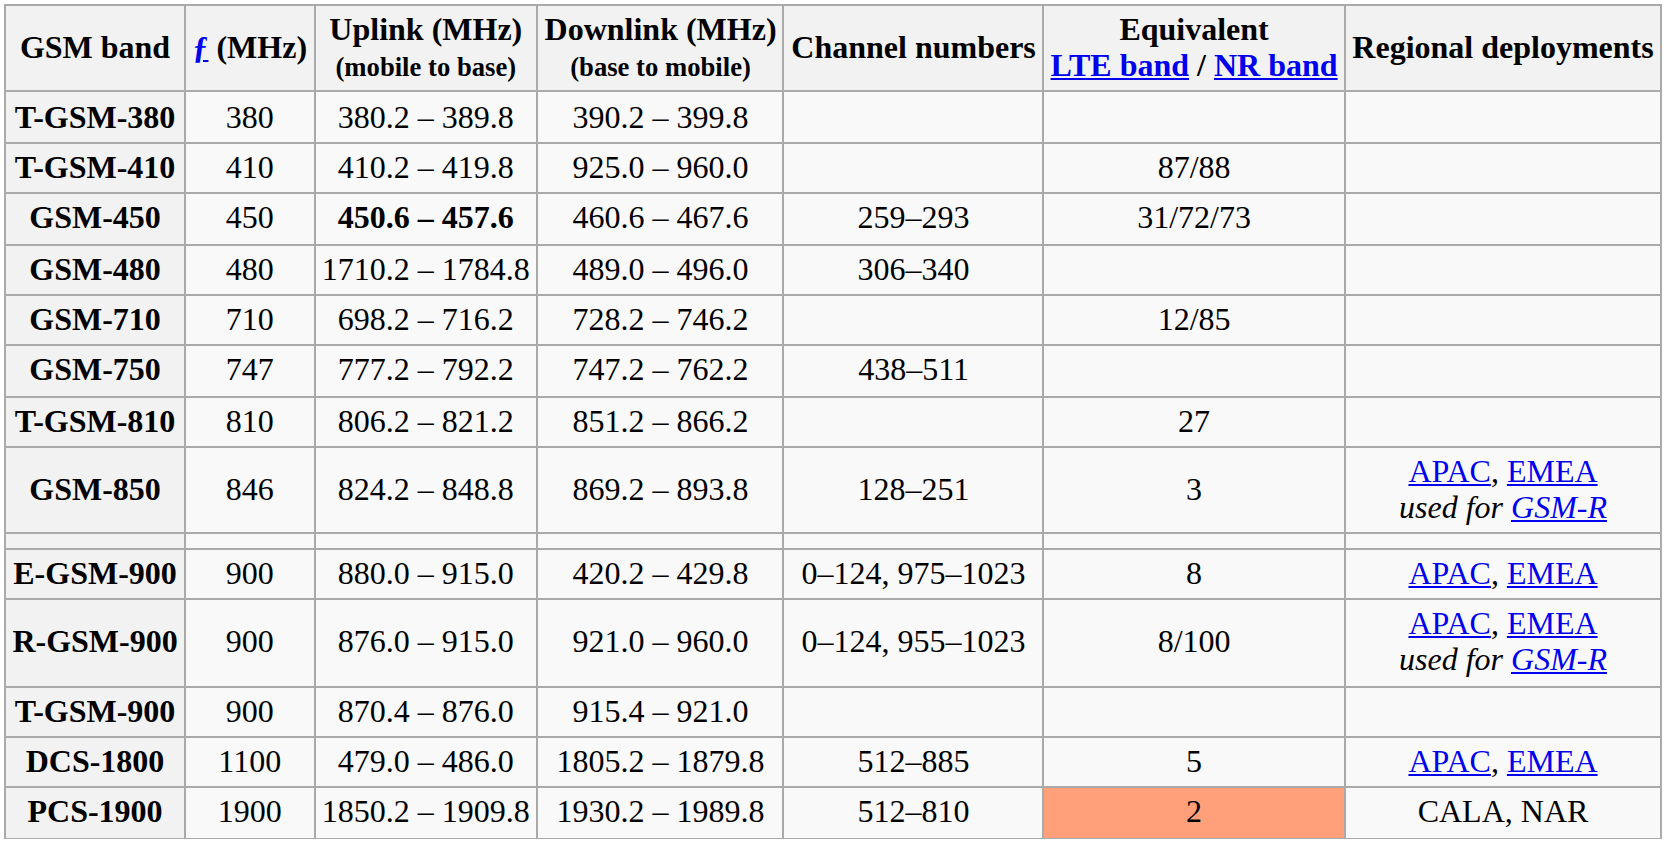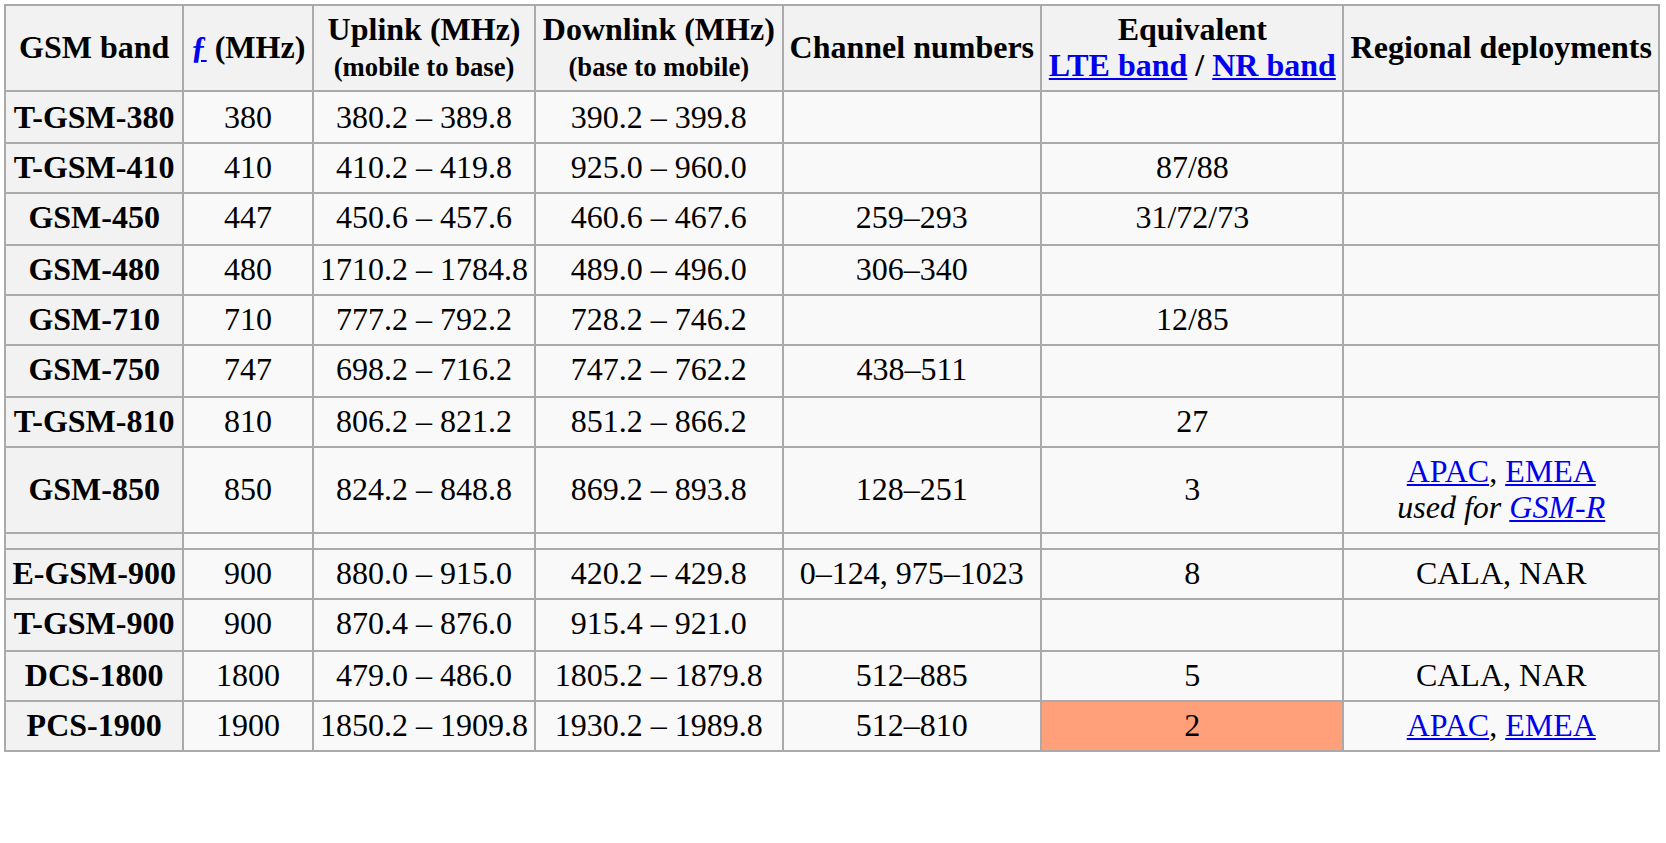 <table class="wikitable sortable" style="text-align:center">
 <tr>
 <th scope="col">GSM band</th>
 <th scope="col"><a href='#'>ƒ</a> (MHz)</th>
 <th scope="col">Uplink (MHz)<br><small>(mobile to base)</small></th>
 <th scope="col">Downlink (MHz)<br><small>(base to mobile)</small></th>
 <th scope="col">Channel numbers</th>
 <th scope="col">Equivalent<br><a href='#'>LTE band</a> / <a href='#'>NR band</a></th>
 <th scope="col">Regional deployments</th>
 </tr>
 <tr>
 <th>T-GSM-380</th>
 <td>380</td>
 <td>380.2 – 389.8</td>
 <td>390.2 – 399.8</td>
 <td></td>
 <td></td>
 <td></td>
 </tr>
 <tr>
 <th>T-GSM-410</th>
 <td>410</td>
 <td>410.2 – 419.8</td>
 <td>925.0 – 960.0</td>
 <td></td>
 <td>87/88</td>
 <td></td>
 </tr>
 <tr>
 <th>GSM-450</th>
-<td>450</td>
-<td><strong>450.6 – 457.6</strong></td>
+<td>447</td>
+<td>450.6 – 457.6</td>
 <td>460.6 – 467.6</td>
 <td>259–293</td>
 <td>31/72/73</td>
 <td></td>
 </tr>
 <tr>
 <th>GSM-480</th>
 <td>480</td>
 <td>1710.2 – 1784.8</td>
 <td>489.0 – 496.0</td>
 <td>306–340</td>
 <td></td>
 <td></td>
 </tr>
 <tr>
 <th>GSM-710</th>
 <td>710</td>
-<td>698.2 – 716.2</td>
+<td>777.2 – 792.2</td>
 <td>728.2 – 746.2</td>
 <td></td>
 <td>12/85</td>
 <td></td>
 </tr>
 <tr>
 <th>GSM-750</th>
 <td>747</td>
-<td>777.2 – 792.2</td>
+<td>698.2 – 716.2</td>
 <td>747.2 – 762.2</td>
 <td>438–511</td>
 <td></td>
 <td></td>
 </tr>
 <tr>
 <th>T-GSM-810</th>
 <td>810</td>
 <td>806.2 – 821.2</td>
 <td>851.2 – 866.2</td>
 <td></td>
 <td>27</td>
 <td></td>
 </tr>
 <tr>
 <th>GSM-850</th>
-<td>846</td>
+<td>850</td>
 <td>824.2 – 848.8</td>
 <td>869.2 – 893.8</td>
 <td>128–251</td>
 <td>3</td>
 <td><a href='#'>APAC</a>, <a href='#'>EMEA</a><br><em>used for <a href='#'>GSM-R</a></em></td>
 </tr>
 <tr>
 <th></th>
 <td></td>
 <td></td>
 <td></td>
 <td></td>
 <td></td>
 <td></td>
 </tr>
 <tr>
 <th>E-GSM-900</th>
 <td>900</td>
 <td>880.0 – 915.0</td>
 <td>420.2 – 429.8</td>
 <td>0–124, 975–1023</td>
 <td>8</td>
-<td><a href='#'>APAC</a>, <a href='#'>EMEA</a></td>
-</tr>
-<tr>
-<th>R-GSM-900</th>
-<td>900</td>
-<td>876.0 – 915.0</td>
-<td>921.0 – 960.0</td>
-<td>0–124, 955–1023</td>
-<td>8/100</td>
-<td><a href='#'>APAC</a>, <a href='#'>EMEA</a><br><em>used for <a href='#'>GSM-R</a></em></td>
+<td>CALA, NAR</td>
 </tr>
 <tr>
 <th>T-GSM-900</th>
 <td>900</td>
 <td>870.4 – 876.0</td>
 <td>915.4 – 921.0</td>
 <td></td>
 <td></td>
 <td></td>
 </tr>
 <tr>
 <th>DCS-1800</th>
-<td>1100</td>
+<td>1800</td>
 <td>479.0 – 486.0</td>
 <td>1805.2 – 1879.8</td>
 <td>512–885</td>
 <td>5</td>
-<td><a href='#'>APAC</a>, <a href='#'>EMEA</a></td>
+<td>CALA, NAR</td>
 </tr>
 <tr>
 <th>PCS-1900</th>
 <td>1900</td>
 <td>1850.2 – 1909.8</td>
 <td>1930.2 – 1989.8</td>
 <td>512–810</td>
 <td style="background: lightsalmon;">2</td>
-<td>CALA, NAR</td>
+<td><a href='#'>APAC</a>, <a href='#'>EMEA</a></td>
 </tr>
 </table>
